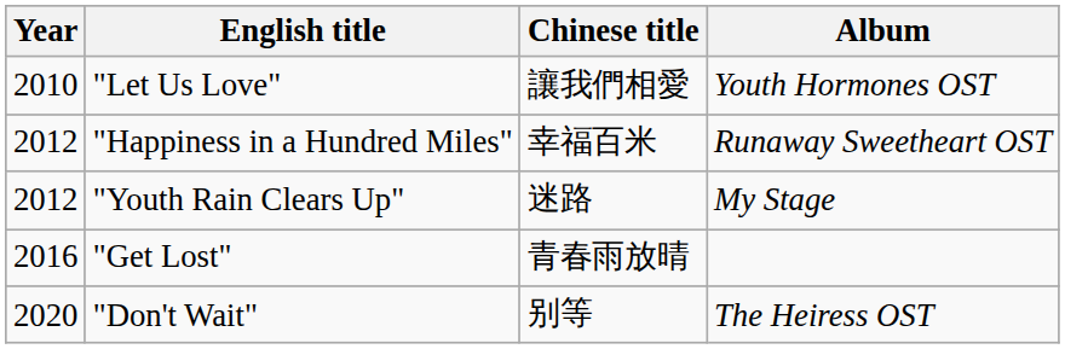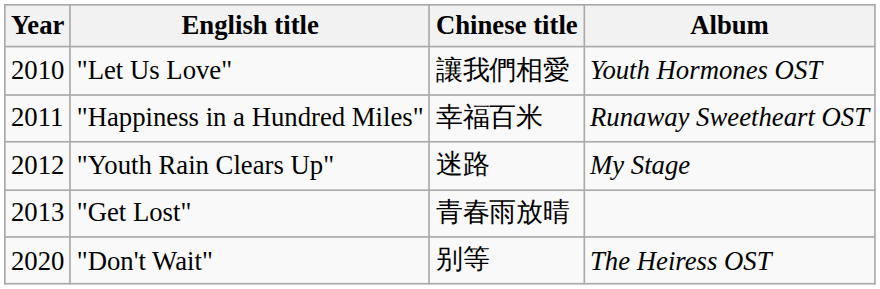 <table class="wikitable">
 <tr>
 <th>Year</th>
 <th>English title</th>
 <th>Chinese title</th>
 <th>Album</th>
 </tr>
 <tr>
 <td>2010</td>
 <td>"Let Us Love"</td>
 <td>讓我們相愛</td>
 <td><em>Youth Hormones OST </em></td>
 </tr>
 <tr>
-<td>2012</td>
+<td>2011</td>
 <td>"Happiness in a Hundred Miles"</td>
 <td>幸福百米</td>
 <td><em>Runaway Sweetheart OST </em></td>
 </tr>
 <tr>
 <td>2012</td>
 <td>"Youth Rain Clears Up"</td>
 <td>迷路</td>
 <td><em>My Stage</em></td>
 </tr>
 <tr>
-<td>2016</td>
+<td>2013</td>
 <td>"Get Lost"</td>
 <td>青春雨放晴</td>
 <td></td>
 </tr>
 <tr>
 <td>2020</td>
 <td>"Don't Wait"</td>
 <td>别等</td>
 <td><em>The Heiress OST</em></td>
 </tr>
 </table>
